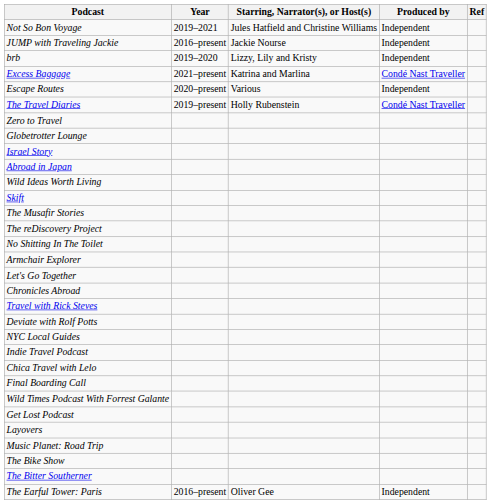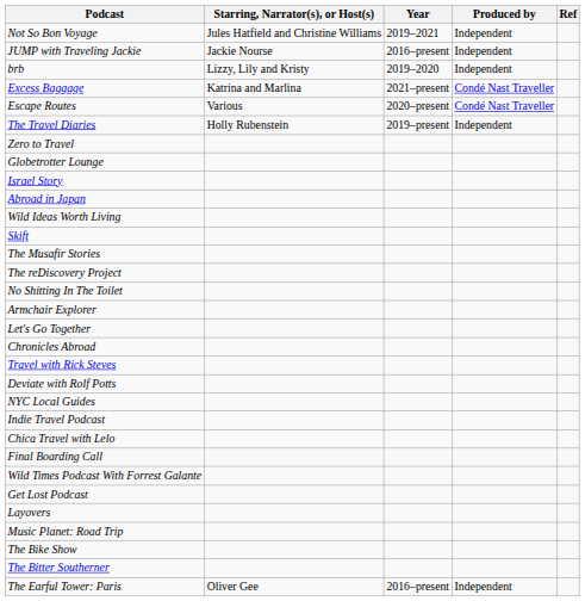 <table class="wikitable sortable">
 <tr>
 <th>Podcast</th>
+<th>Starring, Narrator(s), or Host(s)</th>
 <th>Year</th>
-<th>Starring, Narrator(s), or Host(s)</th>
 <th>Produced by</th>
 <th>Ref</th>
 </tr>
 <tr>
 <td><em>Not So Bon Voyage</em></td>
+<td>Jules Hatfield and Christine Williams</td>
 <td>2019–2021</td>
-<td>Jules Hatfield and Christine Williams</td>
 <td>Independent</td>
 <td></td>
 </tr>
 <tr>
 <td><em>JUMP with Traveling Jackie</em></td>
+<td>Jackie Nourse</td>
 <td>2016–present</td>
-<td>Jackie Nourse</td>
 <td>Independent</td>
 <td></td>
 </tr>
 <tr>
 <td><em>brb</em></td>
+<td>Lizzy, Lily and Kristy</td>
 <td>2019–2020</td>
-<td>Lizzy, Lily and Kristy</td>
 <td>Independent</td>
 <td></td>
 </tr>
 <tr>
 <td><em><a href='#'>Excess Baggage</a></em></td>
+<td>Katrina and Marlina</td>
 <td>2021–present</td>
-<td>Katrina and Marlina</td>
 <td><a href='#'>Condé Nast Traveller</a></td>
 <td></td>
 </tr>
 <tr>
 <td><em>Escape Routes</em></td>
+<td>Various</td>
 <td>2020–present</td>
-<td>Various</td>
-<td>Independent</td>
+<td><a href='#'>Condé Nast Traveller</a></td>
 <td></td>
 </tr>
 <tr>
 <td><em><a href='#'>The Travel Diaries</a></em></td>
+<td>Holly Rubenstein</td>
 <td>2019–present</td>
-<td>Holly Rubenstein</td>
-<td><a href='#'>Condé Nast Traveller</a></td>
+<td>Independent</td>
 <td></td>
 </tr>
 <tr>
 <td><em>Zero to Travel</em></td>
 <td></td>
 <td></td>
 <td></td>
 <td></td>
 </tr>
 <tr>
 <td><em>Globetrotter Lounge</em></td>
 <td></td>
 <td></td>
 <td></td>
 <td></td>
 </tr>
 <tr>
 <td><em><a href='#'>Israel Story</a></em></td>
 <td></td>
 <td></td>
 <td></td>
 <td></td>
 </tr>
 <tr>
 <td><em><a href='#'>Abroad in Japan</a></em></td>
 <td></td>
 <td></td>
 <td></td>
 <td></td>
 </tr>
 <tr>
 <td><em>Wild Ideas Worth Living</em></td>
 <td></td>
 <td></td>
 <td></td>
 <td></td>
 </tr>
 <tr>
 <td><em><a href='#'>Skift</a></em></td>
 <td></td>
 <td></td>
 <td></td>
 <td></td>
 </tr>
 <tr>
 <td><em>The Musafir Stories</em></td>
 <td></td>
 <td></td>
 <td></td>
 <td></td>
 </tr>
 <tr>
 <td><em>The reDiscovery Project</em></td>
 <td></td>
 <td></td>
 <td></td>
 <td></td>
 </tr>
 <tr>
 <td><em>No Shitting In The Toilet</em></td>
 <td></td>
 <td></td>
 <td></td>
 <td></td>
 </tr>
 <tr>
 <td><em>Armchair Explorer</em></td>
 <td></td>
 <td></td>
 <td></td>
 <td></td>
 </tr>
 <tr>
 <td><em>Let's Go Together</em></td>
 <td></td>
 <td></td>
 <td></td>
 <td></td>
 </tr>
 <tr>
 <td><em>Chronicles Abroad</em></td>
 <td></td>
 <td></td>
 <td></td>
 <td></td>
 </tr>
 <tr>
 <td><em><a href='#'>Travel with Rick Steves</a></em></td>
 <td></td>
 <td></td>
 <td></td>
 <td></td>
 </tr>
 <tr>
 <td><em>Deviate with Rolf Potts</em></td>
 <td></td>
 <td></td>
 <td></td>
 <td></td>
 </tr>
 <tr>
 <td><em>NYC Local Guides</em></td>
 <td></td>
 <td></td>
 <td></td>
 <td></td>
 </tr>
 <tr>
 <td><em>Indie Travel Podcast</em></td>
 <td></td>
 <td></td>
 <td></td>
 <td></td>
 </tr>
 <tr>
 <td><em>Chica Travel with Lelo</em></td>
 <td></td>
 <td></td>
 <td></td>
 <td></td>
 </tr>
 <tr>
 <td><em>Final Boarding Call</em></td>
 <td></td>
 <td></td>
 <td></td>
 <td></td>
 </tr>
 <tr>
 <td><em>Wild Times Podcast With Forrest Galante</em></td>
 <td></td>
 <td></td>
 <td></td>
 <td></td>
 </tr>
 <tr>
 <td><em>Get Lost Podcast</em></td>
 <td></td>
 <td></td>
 <td></td>
 <td></td>
 </tr>
 <tr>
 <td><em>Layovers</em></td>
 <td></td>
 <td></td>
 <td></td>
 <td></td>
 </tr>
 <tr>
 <td><em>Music Planet: Road Trip</em></td>
 <td></td>
 <td></td>
 <td></td>
 <td></td>
 </tr>
 <tr>
 <td><em>The Bike Show</em></td>
 <td></td>
 <td></td>
 <td></td>
 <td></td>
 </tr>
 <tr>
 <td><em><a href='#'>The Bitter Southerner</a></em></td>
 <td></td>
 <td></td>
 <td></td>
 <td></td>
 </tr>
 <tr>
 <td><em>The Earful Tower: Paris</em></td>
+<td>Oliver Gee</td>
 <td>2016–present</td>
-<td>Oliver Gee</td>
 <td>Independent</td>
 <td></td>
 </tr>
 </table>
